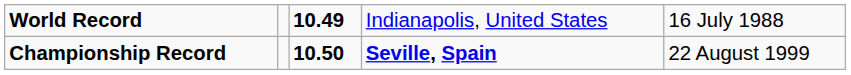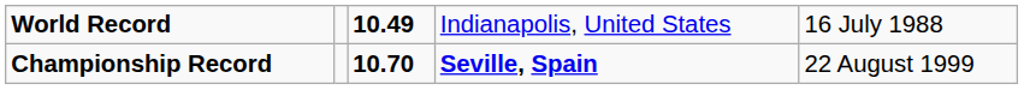 <table class="wikitable"  width=75%>
 <tr>
 <td><strong>World Record</strong></td>
 <td></td>
 <td><strong>10.49</strong></td>
 <td><a href='#'>Indianapolis</a>, <a href='#'>United States</a></td>
 <td>16 July 1988</td>
 </tr>
 <tr>
 <td><strong>Championship Record</strong></td>
 <td></td>
-<td><strong>10.50</strong></td>
+<td><strong>10.70</strong></td>
 <td><strong><a href='#'>Seville</a>, <a href='#'>Spain</a></strong></td>
 <td>22 August 1999</td>
 </tr>
 </table>
